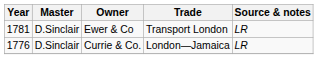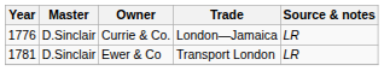 <table class=" wikitable">
 <tr>
 <th>Year</th>
 <th>Master</th>
 <th>Owner</th>
 <th>Trade</th>
 <th>Source & notes</th>
 </tr>
 <tr>
+<td>1776</td>
+<td>D.Sinclair</td>
+<td>Currie & Co.</td>
+<td>London—Jamaica</td>
+<td><em>LR</em></td>
+</tr>
+<tr>
 <td>1781</td>
 <td>D.Sinclair</td>
 <td>Ewer & Co</td>
 <td>Transport London</td>
 <td><em>LR</em></td>
 </tr>
 <tr>
-<td>1776</td>
-<td>D.Sinclair</td>
-<td>Currie & Co.</td>
-<td>London—Jamaica</td>
-<td><em>LR</em></td>
-</tr>
-<tr>
 </tr>
 </table>
